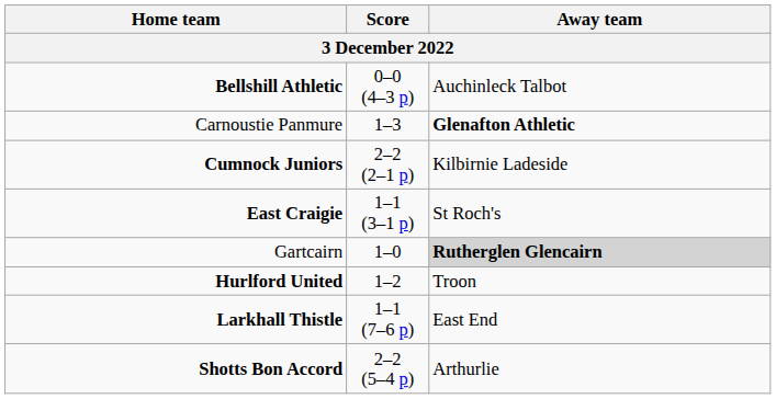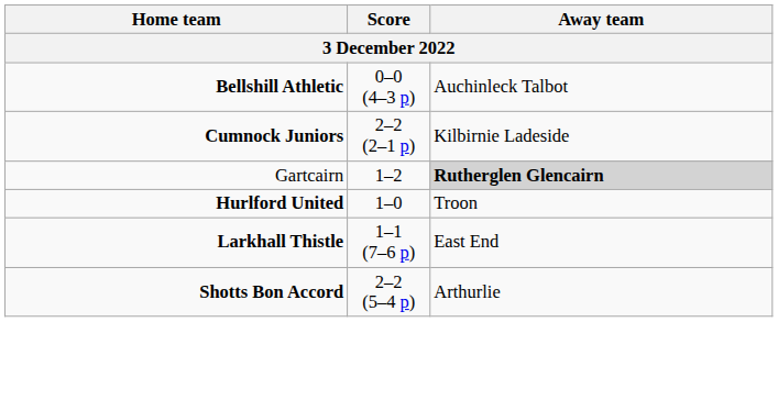 <table class="wikitable" style="border-collapse: collapse;">
 <tr>
 <th width="295" align="right">Home team</th>
 <th width="65" align="center">Score</th>
 <th width="295" align="left">Away team</th>
 </tr>
 <tr>
 <th colspan="3">3 December 2022</th>
 </tr>
 <tr>
 <td align="right"><strong>Bellshill Athletic</strong></td>
 <td align="center">0–0<br>(4–3 <a href='#'>p</a>)</td>
 <td>Auchinleck Talbot</td>
 </tr>
 <tr>
-<td align="right">Carnoustie Panmure</td>
-<td align="center">1–3</td>
-<td><strong>Glenafton Athletic</strong></td>
-</tr>
-<tr>
 <td align="right"><strong>Cumnock Juniors</strong></td>
 <td align="center">2–2<br>(2–1 <a href='#'>p</a>)</td>
 <td>Kilbirnie Ladeside</td>
 </tr>
 <tr>
-<td align="right"><strong>East Craigie</strong></td>
-<td align="center">1–1<br>(3–1 <a href='#'>p</a>)</td>
-<td>St Roch's</td>
-</tr>
-<tr>
 <td align="right">Gartcairn</td>
-<td align="center">1–0</td>
+<td align="center">1–2</td>
 <td style="background: lightgrey;"><strong>Rutherglen Glencairn</strong></td>
 </tr>
 <tr>
 <td align="right"><strong>Hurlford United</strong></td>
-<td align="center">1–2</td>
+<td align="center">1–0</td>
 <td>Troon</td>
 </tr>
 <tr>
 <td align="right"><strong>Larkhall Thistle</strong></td>
 <td align="center">1–1<br>(7–6 <a href='#'>p</a>)</td>
 <td>East End</td>
 </tr>
 <tr>
 <td align="right"><strong>Shotts Bon Accord</strong></td>
 <td align="center">2–2<br>(5–4 <a href='#'>p</a>)</td>
 <td>Arthurlie</td>
 </tr>
 </table>
